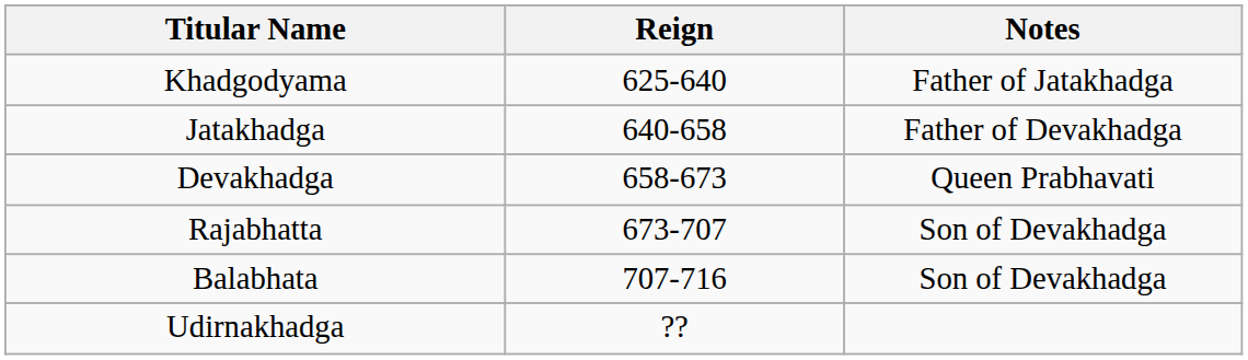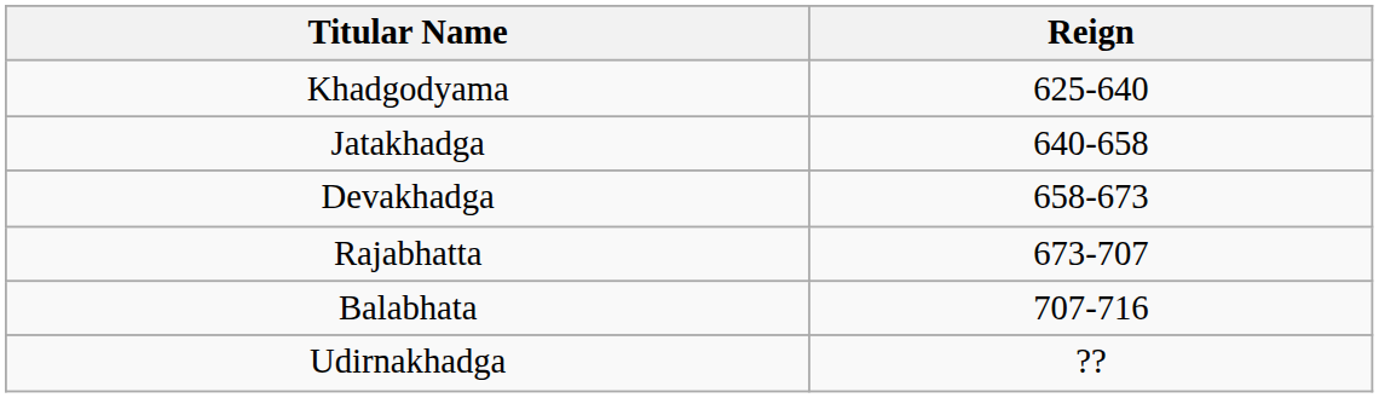 <table class="wikitable" style="width:50%; text-align:center;">
 <tr>
 <th style="width:12%;">Titular Name</th>
 <th style="width:9%;">Reign</th>
-<th style="width:9%;">Notes</th>
 </tr>
 <tr>
 <td>Khadgodyama</td>
 <td>625-640</td>
-<td>Father of Jatakhadga</td>
 </tr>
 <tr>
 <td>Jatakhadga</td>
 <td>640-658</td>
-<td>Father of Devakhadga</td>
 </tr>
 <tr>
 <td>Devakhadga</td>
 <td>658-673</td>
-<td>Queen Prabhavati</td>
 </tr>
 <tr>
 <td>Rajabhatta</td>
 <td>673-707</td>
-<td>Son of Devakhadga</td>
 </tr>
 <tr>
 <td>Balabhata</td>
 <td>707-716</td>
-<td>Son of Devakhadga</td>
 </tr>
 <tr>
 <td>Udirnakhadga</td>
 <td>??</td>
-<td></td>
 </tr>
 </table>
